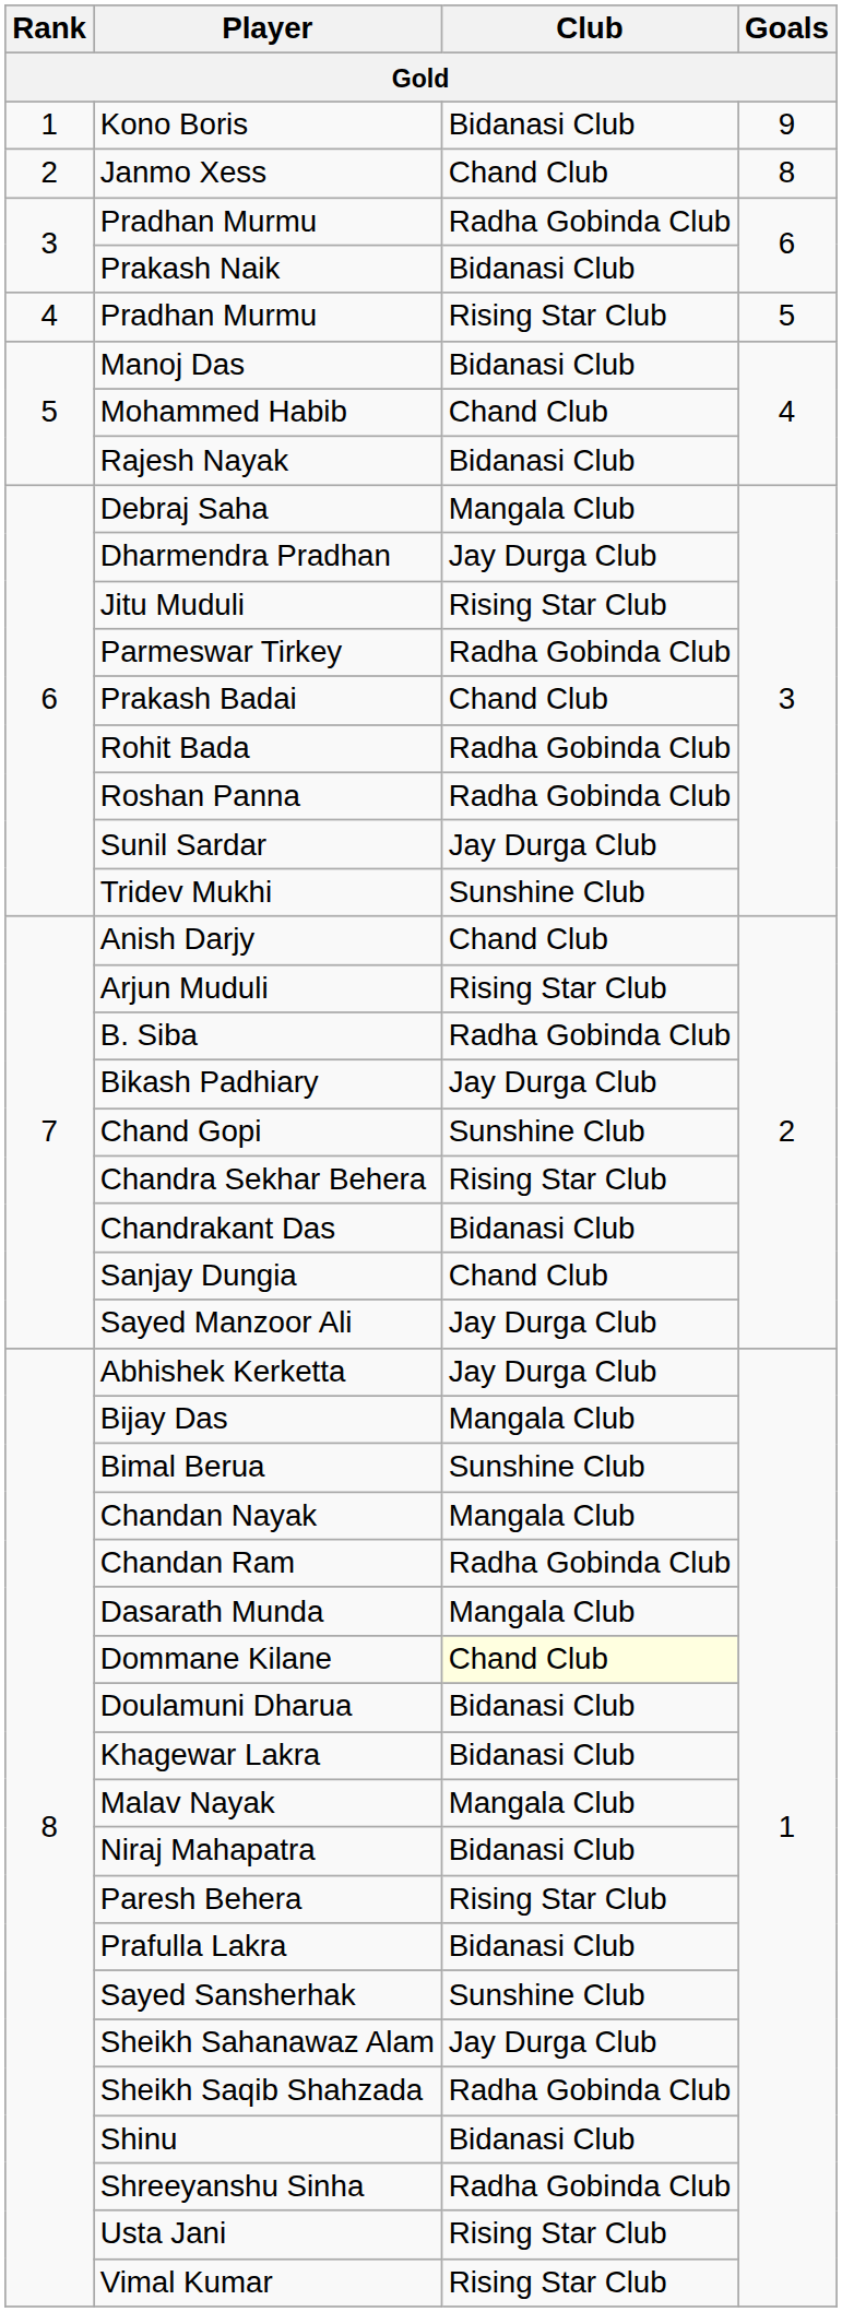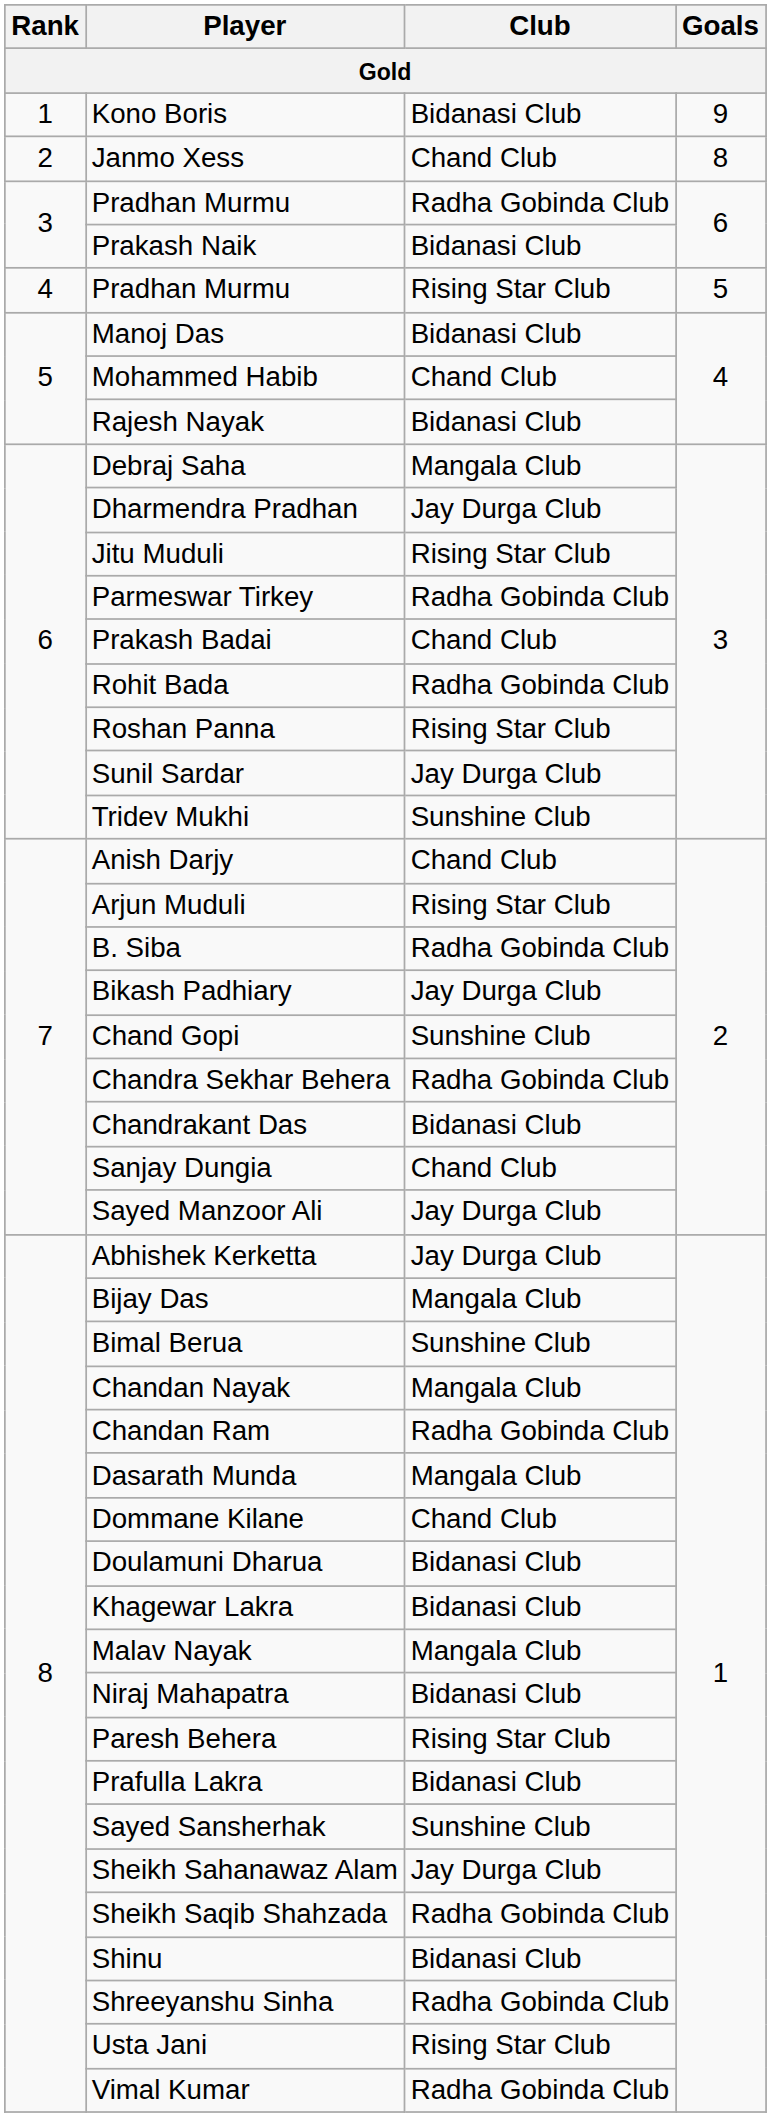 <table class="wikitable sortable" style="text-align:center">
 <tr>
 <th>Rank</th>
 <th>Player</th>
 <th>Club</th>
 <th>Goals</th>
 </tr>
 <tr>
 <th colspan="4"><small>Gold</small></th>
 </tr>
 <tr>
 <td rowspan="1">1</td>
 <td align="left">Kono Boris</td>
 <td align="left">Bidanasi Club</td>
 <td rowspan="1">9</td>
 </tr>
 <tr>
 <td rowspan="1">2</td>
 <td align="left">Janmo Xess</td>
 <td align="left">Chand Club</td>
 <td rowspan="1">8</td>
 </tr>
 <tr>
 <td rowspan="2">3</td>
 <td align="left">Pradhan Murmu</td>
 <td align="left">Radha Gobinda Club</td>
 <td rowspan="2">6</td>
 </tr>
 <tr>
 <td align="left">Prakash Naik</td>
 <td align="left">Bidanasi Club</td>
 </tr>
 <tr>
 <td rowspan="1">4</td>
 <td align="left">Pradhan Murmu</td>
 <td align="left">Rising Star Club</td>
 <td rowspan="1">5</td>
 </tr>
 <tr>
 <td rowspan="3">5</td>
 <td align="left">Manoj Das</td>
 <td align="left">Bidanasi Club</td>
 <td rowspan="3">4</td>
 </tr>
 <tr>
 <td align="left">Mohammed Habib</td>
 <td align="left">Chand Club</td>
 </tr>
 <tr>
 <td align="left">Rajesh Nayak</td>
 <td align="left">Bidanasi Club</td>
 </tr>
 <tr>
 <td rowspan="9">6</td>
 <td align="left">Debraj Saha</td>
 <td align="left">Mangala Club</td>
 <td rowspan="9">3</td>
 </tr>
 <tr>
 <td align="left">Dharmendra Pradhan</td>
 <td align="left">Jay Durga Club</td>
 </tr>
 <tr>
 <td align="left">Jitu Muduli</td>
 <td align="left">Rising Star Club</td>
 </tr>
 <tr>
 <td align="left">Parmeswar Tirkey</td>
 <td align="left">Radha Gobinda Club</td>
 </tr>
 <tr>
 <td align="left">Prakash Badai</td>
 <td align="left">Chand Club</td>
 </tr>
 <tr>
 <td align="left">Rohit Bada</td>
 <td align="left">Radha Gobinda Club</td>
 </tr>
 <tr>
 <td align="left">Roshan Panna</td>
-<td align="left">Radha Gobinda Club</td>
+<td align="left">Rising Star Club</td>
 </tr>
 <tr>
 <td align="left">Sunil Sardar</td>
 <td align="left">Jay Durga Club</td>
 </tr>
 <tr>
 <td align="left">Tridev Mukhi</td>
 <td align="left">Sunshine Club</td>
 </tr>
 <tr>
 <td rowspan="9">7</td>
 <td align="left">Anish Darjy</td>
 <td align="left">Chand Club</td>
 <td rowspan="9">2</td>
 </tr>
 <tr>
 <td align="left">Arjun Muduli</td>
 <td align="left">Rising Star Club</td>
 </tr>
 <tr>
 <td align="left">B. Siba</td>
 <td align="left">Radha Gobinda Club</td>
 </tr>
 <tr>
 <td align="left">Bikash Padhiary</td>
 <td align="left">Jay Durga Club</td>
 </tr>
 <tr>
 <td align="left">Chand Gopi</td>
 <td align="left">Sunshine Club</td>
 </tr>
 <tr>
 <td align="left">Chandra Sekhar Behera</td>
-<td align="left">Rising Star Club</td>
+<td align="left">Radha Gobinda Club</td>
 </tr>
 <tr>
 <td align="left">Chandrakant Das</td>
 <td align="left">Bidanasi Club</td>
 </tr>
 <tr>
 <td align="left">Sanjay Dungia</td>
 <td align="left">Chand Club</td>
 </tr>
 <tr>
 <td align="left">Sayed Manzoor Ali</td>
 <td align="left">Jay Durga Club</td>
 </tr>
 <tr>
 <td rowspan="21">8</td>
 <td align="left">Abhishek Kerketta</td>
 <td align="left">Jay Durga Club</td>
 <td rowspan="21">1</td>
 </tr>
 <tr>
 <td align="left">Bijay Das</td>
 <td align="left">Mangala Club</td>
 </tr>
 <tr>
 <td align="left">Bimal Berua</td>
 <td align="left">Sunshine Club</td>
 </tr>
 <tr>
 <td align="left">Chandan Nayak</td>
 <td align="left">Mangala Club</td>
 </tr>
 <tr>
 <td align="left">Chandan Ram</td>
 <td align="left">Radha Gobinda Club</td>
 </tr>
 <tr>
 <td align="left">Dasarath Munda</td>
 <td align="left">Mangala Club</td>
 </tr>
 <tr>
 <td align="left">Dommane Kilane</td>
-<td align="left" style="background: lightyellow;">Chand Club</td>
+<td align="left">Chand Club</td>
 </tr>
 <tr>
 <td align="left">Doulamuni Dharua</td>
 <td align="left">Bidanasi Club</td>
 </tr>
 <tr>
 <td align="left">Khagewar Lakra</td>
 <td align="left">Bidanasi Club</td>
 </tr>
 <tr>
 <td align="left">Malav Nayak</td>
 <td align="left">Mangala Club</td>
 </tr>
 <tr>
 <td align="left">Niraj Mahapatra</td>
 <td align="left">Bidanasi Club</td>
 </tr>
 <tr>
 <td align="left">Paresh Behera</td>
 <td align="left">Rising Star Club</td>
 </tr>
 <tr>
 <td align="left">Prafulla Lakra</td>
 <td align="left">Bidanasi Club</td>
 </tr>
 <tr>
 <td align="left">Sayed Sansherhak</td>
 <td align="left">Sunshine Club</td>
 </tr>
 <tr>
 <td align="left">Sheikh Sahanawaz Alam</td>
 <td align="left">Jay Durga Club</td>
 </tr>
 <tr>
 <td align="left">Sheikh Saqib Shahzada</td>
 <td align="left">Radha Gobinda Club</td>
 </tr>
 <tr>
 <td align="left">Shinu</td>
 <td align="left">Bidanasi Club</td>
 </tr>
 <tr>
 <td align="left">Shreeyanshu Sinha</td>
 <td align="left">Radha Gobinda Club</td>
 </tr>
 <tr>
 <td align="left">Usta Jani</td>
 <td align="left">Rising Star Club</td>
 </tr>
 <tr>
 <td align="left">Vimal Kumar</td>
-<td align="left">Rising Star Club</td>
+<td align="left">Radha Gobinda Club</td>
 </tr>
 </table>
